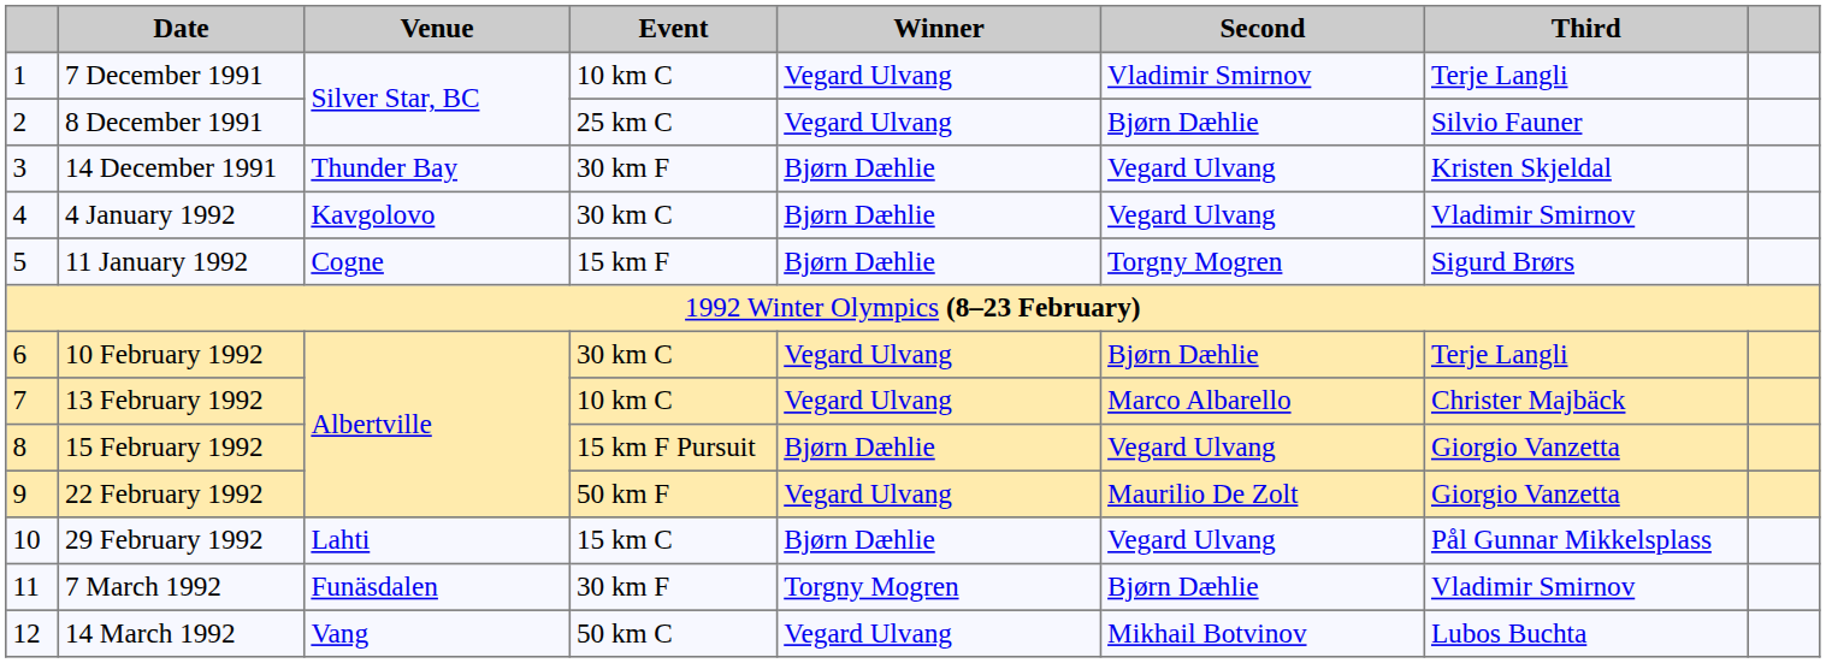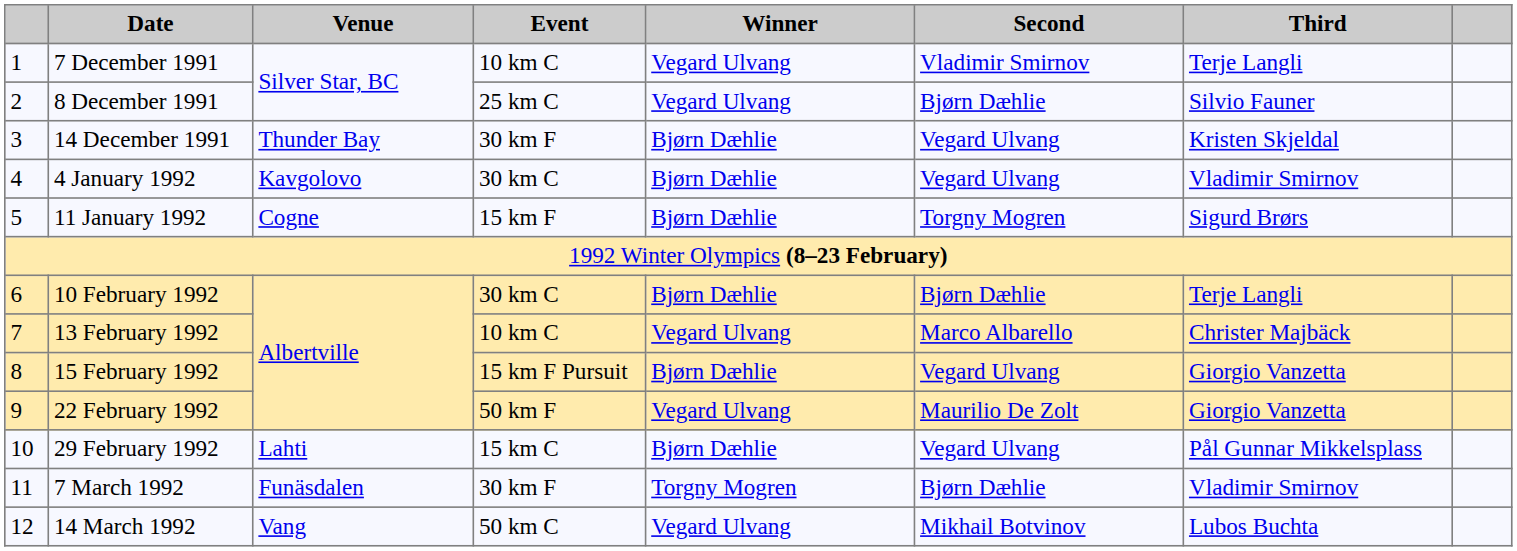 <table bgcolor="#f7f8ff" cellpadding="3" cellspacing="0" border="1" style="font-size: 90%; border: gray solid 1px; border-collapse: collapse;">
 <tr bgcolor="#CCCCCC">
 <td align="center" width="20"><strong></strong></td>
 <td align="center" width="120"><strong>Date</strong></td>
 <td align="center" width="130"><strong>Venue</strong></td>
 <td align="center" width="100"><strong>Event</strong></td>
 <td align="center" width="160"><strong>Winner</strong></td>
 <td align="center" width="160"><strong>Second</strong></td>
 <td align="center" width="160"><strong>Third</strong></td>
 <td align="center" width="30"><strong></strong></td>
 </tr>
 <tr align="left">
 <td>1</td>
 <td>7 December 1991</td>
 <td rowspan="2"> <a href='#'>Silver Star, BC</a></td>
 <td>10 km C</td>
 <td> <a href='#'>Vegard Ulvang</a></td>
 <td> <a href='#'>Vladimir Smirnov</a></td>
 <td> <a href='#'>Terje Langli</a></td>
 <td></td>
 </tr>
 <tr align="left">
 <td>2</td>
 <td>8 December 1991</td>
 <td>25 km C</td>
 <td> <a href='#'>Vegard Ulvang</a></td>
 <td> <a href='#'>Bjørn Dæhlie</a></td>
 <td> <a href='#'>Silvio Fauner</a></td>
 <td></td>
 </tr>
 <tr align="left">
 <td>3</td>
 <td>14 December 1991</td>
 <td> <a href='#'>Thunder Bay</a></td>
 <td>30 km F</td>
 <td> <a href='#'>Bjørn Dæhlie</a></td>
 <td> <a href='#'>Vegard Ulvang</a></td>
 <td> <a href='#'>Kristen Skjeldal</a></td>
 <td></td>
 </tr>
 <tr align="left">
 <td>4</td>
 <td>4 January 1992</td>
 <td>  <a href='#'>Kavgolovo</a></td>
 <td>30 km C</td>
 <td> <a href='#'>Bjørn Dæhlie</a></td>
 <td> <a href='#'>Vegard Ulvang</a></td>
 <td> <a href='#'>Vladimir Smirnov</a></td>
 <td></td>
 </tr>
 <tr align="left">
 <td>5</td>
 <td>11 January 1992</td>
 <td> <a href='#'>Cogne</a></td>
 <td>15 km F</td>
 <td> <a href='#'>Bjørn Dæhlie</a></td>
 <td> <a href='#'>Torgny Mogren</a></td>
 <td> <a href='#'>Sigurd Brørs</a></td>
 <td></td>
 </tr>
 <tr style="background:#FFEBAD">
 <td colspan="9" align="center"><a href='#'>1992 Winter Olympics</a> <strong>(8–23 February)</strong></td>
 </tr>
 <tr style="background:#FFEBAD">
 <td>6</td>
 <td>10 February 1992</td>
 <td rowspan="4"> <a href='#'>Albertville</a></td>
 <td>30 km C</td>
-<td> <a href='#'>Vegard Ulvang</a></td>
+<td> <a href='#'>Bjørn Dæhlie</a></td>
 <td> <a href='#'>Bjørn Dæhlie</a></td>
 <td> <a href='#'>Terje Langli</a></td>
 <td></td>
 </tr>
 <tr style="background:#FFEBAD">
 <td>7</td>
 <td>13 February 1992</td>
 <td>10 km C</td>
 <td> <a href='#'>Vegard Ulvang</a></td>
 <td> <a href='#'>Marco Albarello</a></td>
 <td> <a href='#'>Christer Majbäck</a></td>
 <td></td>
 </tr>
 <tr style="background:#FFEBAD">
 <td>8</td>
 <td>15 February 1992</td>
 <td>15 km F Pursuit</td>
 <td> <a href='#'>Bjørn Dæhlie</a></td>
 <td> <a href='#'>Vegard Ulvang</a></td>
 <td> <a href='#'>Giorgio Vanzetta</a></td>
 <td></td>
 </tr>
 <tr style="background:#FFEBAD">
 <td>9</td>
 <td>22 February 1992</td>
 <td>50 km F</td>
 <td> <a href='#'>Vegard Ulvang</a></td>
 <td> <a href='#'>Maurilio De Zolt</a></td>
 <td> <a href='#'>Giorgio Vanzetta</a></td>
 <td></td>
 </tr>
 <tr>
 <td>10</td>
 <td>29 February 1992</td>
 <td> <a href='#'>Lahti</a></td>
 <td>15 km C</td>
 <td> <a href='#'>Bjørn Dæhlie</a></td>
 <td> <a href='#'>Vegard Ulvang</a></td>
 <td> <a href='#'>Pål Gunnar Mikkelsplass</a></td>
 <td></td>
 </tr>
 <tr>
 <td>11</td>
 <td>7 March 1992</td>
 <td> <a href='#'>Funäsdalen</a></td>
 <td>30 km F</td>
 <td> <a href='#'>Torgny Mogren</a></td>
 <td> <a href='#'>Bjørn Dæhlie</a></td>
 <td> <a href='#'>Vladimir Smirnov</a></td>
 <td></td>
 </tr>
 <tr>
 <td>12</td>
 <td>14 March 1992</td>
 <td> <a href='#'>Vang</a></td>
 <td>50 km C</td>
 <td> <a href='#'>Vegard Ulvang</a></td>
 <td> <a href='#'>Mikhail Botvinov</a></td>
 <td> <a href='#'>Lubos Buchta</a></td>
 <td></td>
 </tr>
 </table>
